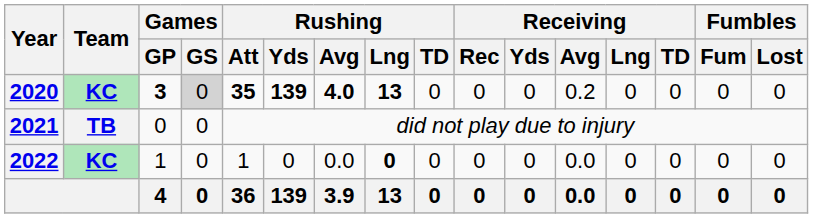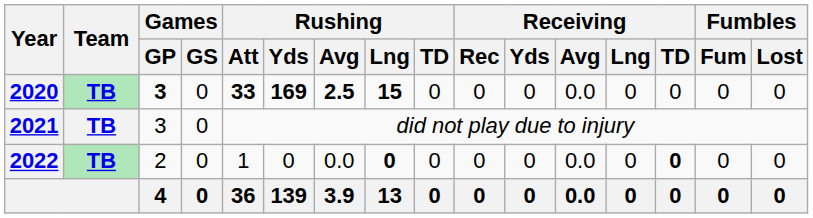 <table class="wikitable" style="text-align:center;">
 <tr>
 <th rowspan="2">Year</th>
 <th rowspan="2">Team</th>
 <th colspan="2">Games</th>
 <th colspan="5">Rushing</th>
 <th colspan="5">Receiving</th>
 <th colspan="2">Fumbles</th>
 </tr>
 <tr>
 <th>GP</th>
 <th>GS</th>
 <th>Att</th>
 <th>Yds</th>
 <th>Avg</th>
 <th>Lng</th>
 <th>TD</th>
 <th>Rec</th>
 <th>Yds</th>
 <th>Avg</th>
 <th>Lng</th>
 <th>TD</th>
 <th>Fum</th>
 <th>Lost</th>
 </tr>
 <tr>
 <th><a href='#'>2020</a></th>
-<th style="background:#afe6ba; width:3em;"><a href='#'>KC</a></th>
+<th style="background:#afe6ba; width:3em;"><a href='#'>TB</a></th>
 <td><strong>3</strong></td>
-<td style="background: lightgrey;">0</td>
-<td><strong>35</strong></td>
-<td><strong>139</strong></td>
-<td><strong>4.0</strong></td>
-<td><strong>13</strong></td>
+<td>0</td>
+<td><strong>33</strong></td>
+<td><strong>169</strong></td>
+<td><strong>2.5</strong></td>
+<td><strong>15</strong></td>
 <td>0</td>
 <td>0</td>
 <td>0</td>
-<td>0.2</td>
+<td>0.0</td>
 <td>0</td>
 <td>0</td>
 <td>0</td>
 <td>0</td>
 </tr>
 <tr>
 <th><a href='#'>2021</a></th>
 <th><a href='#'>TB</a></th>
-<td>0</td>
+<td>3</td>
 <td>0</td>
 <td colspan="12"><em>did not play due to injury</em></td>
 </tr>
 <tr>
 <th><a href='#'>2022</a></th>
-<th style="background:#afe6ba; width:3em;"><a href='#'>KC</a></th>
-<td>1</td>
+<th style="background:#afe6ba; width:3em;"><a href='#'>TB</a></th>
+<td>2</td>
 <td>0</td>
 <td>1</td>
 <td>0</td>
 <td>0.0</td>
 <td><strong>0</strong></td>
 <td>0</td>
 <td>0</td>
 <td>0</td>
 <td>0.0</td>
 <td>0</td>
-<td>0</td>
+<td><strong>0</strong></td>
 <td>0</td>
 <td>0</td>
 </tr>
 <tr>
 <th colspan="2"></th>
 <th>4</th>
 <th>0</th>
 <th>36</th>
 <th>139</th>
 <th>3.9</th>
 <th>13</th>
 <th>0</th>
 <th>0</th>
 <th>0</th>
 <th>0.0</th>
 <th>0</th>
 <th>0</th>
 <th>0</th>
 <th>0</th>
 </tr>
 </table>
